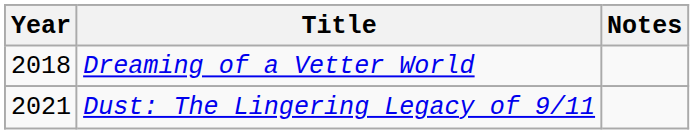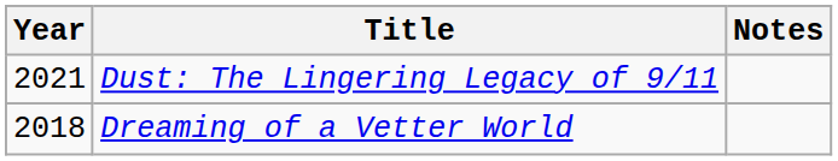 <table class="wikitable sortable">
 <tr>
 <th>Year</th>
 <th>Title</th>
 <th class="unsortable">Notes</th>
 </tr>
 <tr>
+<td>2021</td>
+<td><em><a href='#'>Dust: The Lingering Legacy of 9/11</a></em></td>
+<td></td>
+</tr>
+<tr>
 <td>2018</td>
 <td><em><a href='#'>Dreaming of a Vetter World</a></em></td>
 <td></td>
 </tr>
-<tr>
-<td>2021</td>
-<td><em><a href='#'>Dust: The Lingering Legacy of 9/11</a></em></td>
-<td></td>
-</tr>
 </table>
